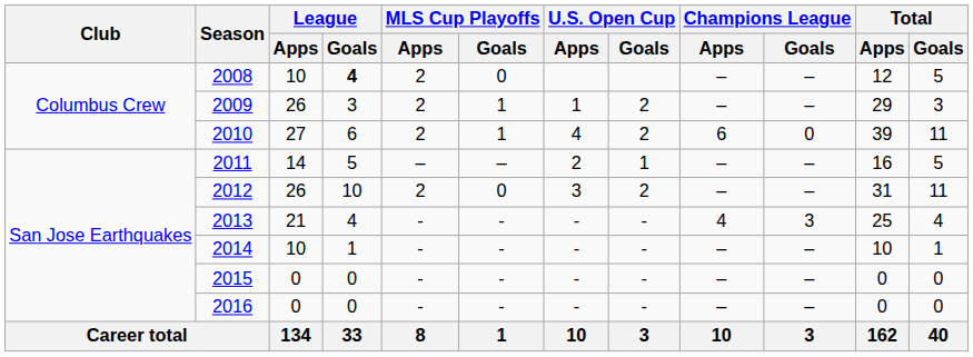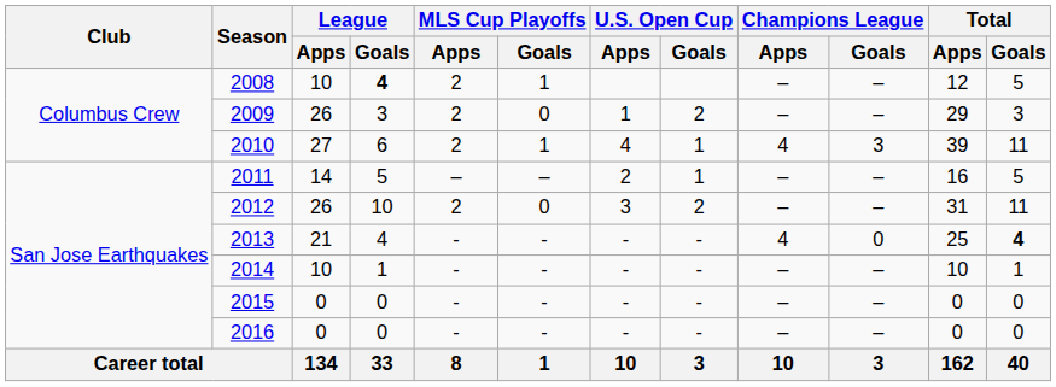 <table class="wikitable" style="text-align: center;">
 <tr>
 <th rowspan="2">Club</th>
 <th rowspan="2">Season</th>
 <th colspan="2"><a href='#'>League</a></th>
 <th colspan="2"><a href='#'>MLS Cup Playoffs</a></th>
 <th colspan="2"><a href='#'>U.S. Open Cup</a></th>
 <th colspan="2"><a href='#'>Champions League</a></th>
 <th colspan="2">Total</th>
 </tr>
 <tr>
 <th>Apps</th>
 <th>Goals</th>
 <th>Apps</th>
 <th>Goals</th>
 <th>Apps</th>
 <th>Goals</th>
 <th>Apps</th>
 <th>Goals</th>
 <th>Apps</th>
 <th>Goals</th>
 </tr>
 <tr>
 <td rowspan="3"><a href='#'>Columbus Crew</a></td>
 <td><a href='#'>2008</a></td>
 <td>10</td>
 <td><strong>4</strong></td>
 <td>2</td>
-<td>0</td>
+<td>1</td>
 <td></td>
 <td></td>
 <td>–</td>
 <td>–</td>
 <td>12</td>
 <td>5</td>
 </tr>
 <tr>
 <td><a href='#'>2009</a></td>
 <td>26</td>
 <td>3</td>
 <td>2</td>
-<td>1</td>
+<td>0</td>
 <td>1</td>
 <td>2</td>
 <td>–</td>
 <td>–</td>
 <td>29</td>
 <td>3</td>
 </tr>
 <tr>
 <td><a href='#'>2010</a></td>
 <td>27</td>
 <td>6</td>
 <td>2</td>
 <td>1</td>
 <td>4</td>
-<td>2</td>
-<td>6</td>
-<td>0</td>
+<td>1</td>
+<td>4</td>
+<td>3</td>
 <td>39</td>
 <td>11</td>
 </tr>
 <tr>
 <td rowspan="6"><a href='#'>San Jose Earthquakes</a></td>
 <td><a href='#'>2011</a></td>
 <td>14</td>
 <td>5</td>
 <td>–</td>
 <td>–</td>
 <td>2</td>
 <td>1</td>
 <td>–</td>
 <td>–</td>
 <td>16</td>
 <td>5</td>
 </tr>
 <tr>
 <td><a href='#'>2012</a></td>
 <td>26</td>
 <td>10</td>
 <td>2</td>
 <td>0</td>
 <td>3</td>
 <td>2</td>
 <td>–</td>
 <td>–</td>
 <td>31</td>
 <td>11</td>
 </tr>
 <tr>
 <td><a href='#'>2013</a></td>
 <td>21</td>
 <td>4</td>
 <td>-</td>
 <td>-</td>
 <td>-</td>
 <td>-</td>
 <td>4</td>
-<td>3</td>
+<td>0</td>
 <td>25</td>
-<td>4</td>
+<td><strong>4</strong></td>
 </tr>
 <tr>
 <td><a href='#'>2014</a></td>
 <td>10</td>
 <td>1</td>
 <td>-</td>
 <td>-</td>
 <td>-</td>
 <td>-</td>
 <td>–</td>
 <td>–</td>
 <td>10</td>
 <td>1</td>
 </tr>
 <tr>
 <td><a href='#'>2015</a></td>
 <td>0</td>
 <td>0</td>
 <td>-</td>
 <td>-</td>
 <td>-</td>
 <td>-</td>
 <td>–</td>
 <td>–</td>
 <td>0</td>
 <td>0</td>
 </tr>
 <tr>
 <td><a href='#'>2016</a></td>
 <td>0</td>
 <td>0</td>
 <td>-</td>
 <td>-</td>
 <td>-</td>
 <td>-</td>
 <td>–</td>
 <td>–</td>
 <td>0</td>
 <td>0</td>
 </tr>
 <tr>
 <th colspan="2">Career total</th>
 <th>134</th>
 <th>33</th>
 <th>8</th>
 <th>1</th>
 <th>10</th>
 <th>3</th>
 <th>10</th>
 <th>3</th>
 <th>162</th>
 <th>40</th>
 </tr>
 </table>
